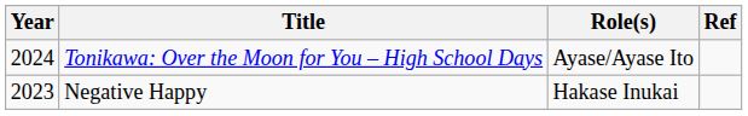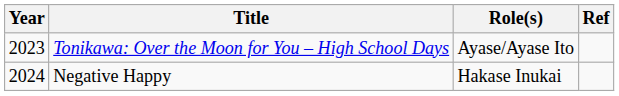 <table class="wikitable">
 <tr>
 <th>Year</th>
 <th>Title</th>
 <th>Role(s)</th>
 <th>Ref</th>
 </tr>
 <tr>
-<td>2024</td>
+<td>2023</td>
 <td><em><a href='#'>Tonikawa: Over the Moon for You – High School Days</a></em></td>
 <td>Ayase/Ayase Ito</td>
 <td></td>
 </tr>
 <tr>
-<td>2023</td>
+<td>2024</td>
 <td>Negative Happy</td>
 <td>Hakase Inukai</td>
 <td></td>
 </tr>
 </table>
